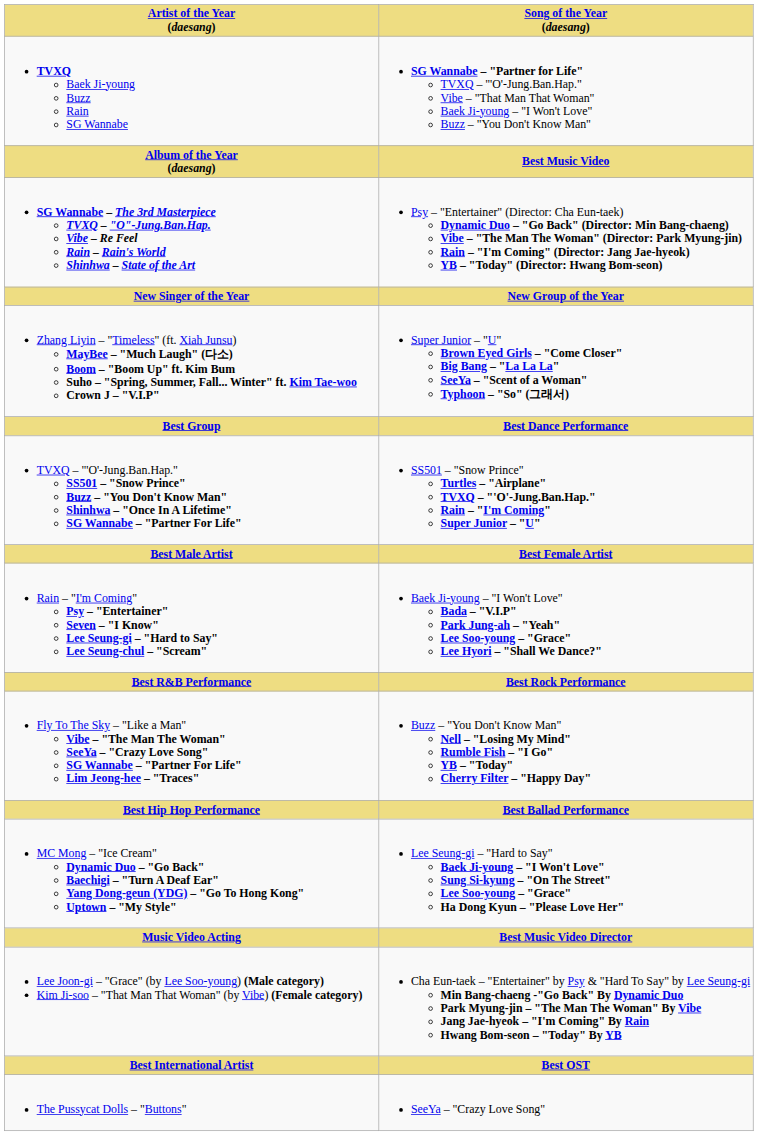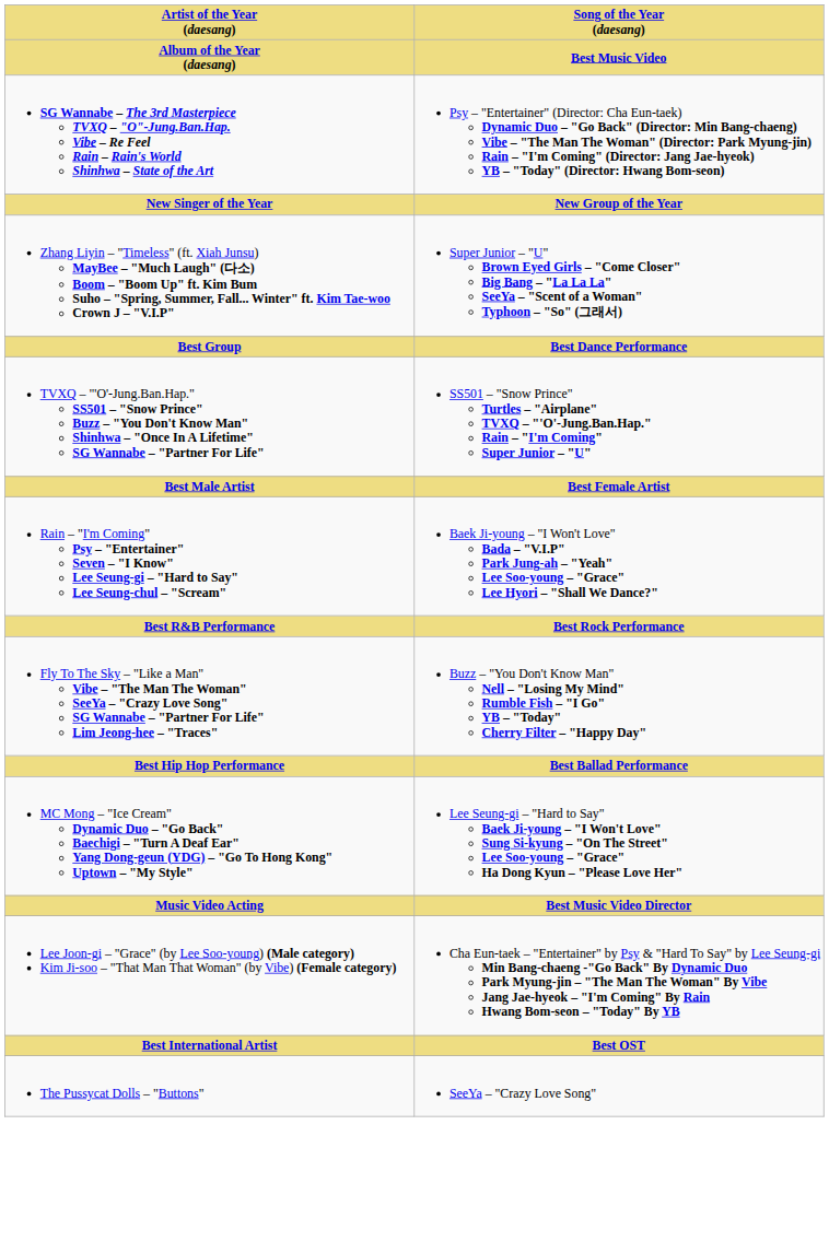 <table class="wikitable">
 <tr>
 <th style="background:#EEDD82; width:50%"><a href='#'>Artist of the Year</a><br>(<em>daesang</em>)</th>
 <th style="background:#EEDD82; width:50%"><a href='#'>Song of the Year</a><br>(<em>daesang</em>)</th>
-</tr>
-<tr>
-<td style="vertical-align:top"><br><ul><li><strong><a href='#'>TVXQ</a></strong><ul><li><a href='#'>Baek Ji-young</a></li><li><a href='#'>Buzz</a></li><li><a href='#'>Rain</a></li><li><a href='#'>SG Wannabe</a></li></ul></li></ul></td>
-<td style="vertical-align:top"><br><ul><li><strong><a href='#'>SG Wannabe</a> – "Partner for Life"</strong><ul><li><a href='#'>TVXQ</a> – "'O'-Jung.Ban.Hap."</li><li><a href='#'>Vibe</a> – "That Man That Woman"</li><li><a href='#'>Baek Ji-young</a> – "I Won't Love"</li><li><a href='#'>Buzz</a> – "You Don't Know Man"</li></ul></li></ul></td>
 </tr>
 <tr>
 <th style="background:#EEDD82; width:50%"><a href='#'>Album of the Year</a><br>(<em>daesang</em>)</th>
 <th style="background:#EEDD82; width:50%"><a href='#'>Best Music Video</a></th>
 </tr>
 <tr>
 <td style="vertical-align:top"><br><ul><li><strong><a href='#'>SG Wannabe</a> – <em><a href='#'>The 3rd Masterpiece</a><strong><em><ul><li><a href='#'>TVXQ</a> – </em><a href='#'>"O"-Jung.Ban.Hap.</a><em></li><li><a href='#'>Vibe</a> – </em>Re Feel<em></li><li><a href='#'>Rain</a> – </em><a href='#'>Rain's World</a><em></li><li><a href='#'>Shinhwa</a> – </em><a href='#'>State of the Art</a><em></li></ul></li></ul></td>
 <td style="vertical-align:top"><br><ul><li></strong><a href='#'>Psy</a> – "Entertainer" (Director: Cha Eun-taek)<strong><ul><li><a href='#'>Dynamic Duo</a> – "Go Back" (Director: Min Bang-chaeng)</li><li><a href='#'>Vibe</a> – "The Man The Woman" (Director: Park Myung-jin)</li><li><a href='#'>Rain</a> – "I'm Coming" (Director: Jang Jae-hyeok)</li><li><a href='#'>YB</a> – "Today" (Director: Hwang Bom-seon)</li></ul></li></ul></td>
 </tr>
 <tr>
 <th style="background:#EEDD82; width:50%"><a href='#'>New Singer of the Year</a></th>
 <th style="background:#EEDD82; width:50%"><a href='#'>New Group of the Year</a></th>
 </tr>
 <tr>
 <td style="vertical-align:top"><br><ul><li></strong><a href='#'>Zhang Liyin</a> – "<a href='#'>Timeless</a>" (ft. <a href='#'>Xiah Junsu</a>)<strong><ul><li><a href='#'>MayBee</a> – "Much Laugh" (다소)</li><li><a href='#'>Boom</a> – "Boom Up" ft. Kim Bum</li><li>Suho – "Spring, Summer, Fall... Winter" ft. <a href='#'>Kim Tae-woo</a></li><li>Crown J – "V.I.P"</li></ul></li></ul></td>
 <td style="vertical-align:top"><br><ul><li></strong><a href='#'>Super Junior</a> – "<a href='#'>U</a>"<strong><ul><li><a href='#'>Brown Eyed Girls</a> – "Come Closer"</li><li><a href='#'>Big Bang</a> – "<a href='#'>La La La</a>"</li><li><a href='#'>SeeYa</a> – "Scent of a Woman"</li><li><a href='#'>Typhoon</a> – "So" (그래서)</li></ul></li></ul></td>
 </tr>
 <tr>
 <th style="background:#EEDD82; width:50%"><a href='#'>Best Group</a></th>
 <th style="background:#EEDD82; width:50%"><a href='#'>Best Dance Performance</a></th>
 </tr>
 <tr>
 <td style="vertical-align:top"><br><ul><li></strong><a href='#'>TVXQ</a> – "'O'-Jung.Ban.Hap."<strong><ul><li><a href='#'>SS501</a> – "Snow Prince"</li><li><a href='#'>Buzz</a> – "You Don't Know Man"</li><li><a href='#'>Shinhwa</a> – "Once In A Lifetime"</li><li><a href='#'>SG Wannabe</a> – "Partner For Life"</li></ul></li></ul></td>
 <td style="vertical-align:top"><br><ul><li></strong><a href='#'>SS501</a> – "Snow Prince"<strong><ul><li><a href='#'>Turtles</a> – "Airplane"</li><li><a href='#'>TVXQ</a> – "'O'-Jung.Ban.Hap."</li><li><a href='#'>Rain</a> – "<a href='#'>I'm Coming</a>"</li><li><a href='#'>Super Junior</a> – "<a href='#'>U</a>"</li></ul></li></ul></td>
 </tr>
 <tr>
 <th style="background:#EEDD82; width:50%"><a href='#'>Best Male Artist</a></th>
 <th style="background:#EEDD82; width:50%"><a href='#'>Best Female Artist</a></th>
 </tr>
 <tr>
 <td style="vertical-align:top"><br><ul><li></strong><a href='#'>Rain</a> – "<a href='#'>I'm Coming</a>"<strong><ul><li><a href='#'>Psy</a> – "Entertainer"</li><li><a href='#'>Seven</a> – "I Know"</li><li><a href='#'>Lee Seung-gi</a> – "Hard to Say"</li><li><a href='#'>Lee Seung-chul</a> – "Scream"</li></ul></li></ul></td>
 <td style="vertical-align:top"><br><ul><li></strong><a href='#'>Baek Ji-young</a> – "I Won't Love"<strong><ul><li><a href='#'>Bada</a> – "V.I.P"</li><li><a href='#'>Park Jung-ah</a> – "Yeah"</li><li><a href='#'>Lee Soo-young</a> – "Grace"</li><li><a href='#'>Lee Hyori</a> – "Shall We Dance?"</li></ul></li></ul></td>
 </tr>
 <tr>
 <th style="background:#EEDD82; width:50%"><a href='#'>Best R&B Performance</a></th>
 <th style="background:#EEDD82; width:50%"><a href='#'>Best Rock Performance</a></th>
 </tr>
 <tr>
 <td style="vertical-align:top"><br><ul><li></strong><a href='#'>Fly To The Sky</a> – "Like a Man"<strong><ul><li><a href='#'>Vibe</a> – "The Man The Woman"</li><li><a href='#'>SeeYa</a> – "Crazy Love Song"</li><li><a href='#'>SG Wannabe</a> – "Partner For Life"</li><li><a href='#'>Lim Jeong-hee</a> – "Traces"</li></ul></li></ul></td>
 <td style="vertical-align:top"><br><ul><li></strong><a href='#'>Buzz</a> – "You Don't Know Man"<strong><ul><li><a href='#'>Nell</a> – "Losing My Mind"</li><li><a href='#'>Rumble Fish</a> – "I Go"</li><li><a href='#'>YB</a> – "Today"</li><li><a href='#'>Cherry Filter</a> – "Happy Day"</li></ul></li></ul></td>
 </tr>
 <tr>
 <th style="background:#EEDD82; width:50%"><a href='#'>Best Hip Hop Performance</a></th>
 <th style="background:#EEDD82; width:50%"><a href='#'>Best Ballad Performance</a></th>
 </tr>
 <tr>
 <td style="vertical-align:top"><br><ul><li></strong><a href='#'>MC Mong</a> – "Ice Cream"<strong><ul><li><a href='#'>Dynamic Duo</a> – "Go Back"</li><li><a href='#'>Baechigi</a> – "Turn A Deaf Ear"</li><li><a href='#'>Yang Dong-geun (YDG)</a> – "Go To Hong Kong"</li><li><a href='#'>Uptown</a> – "My Style"</li></ul></li></ul></td>
 <td style="vertical-align:top"><br><ul><li></strong><a href='#'>Lee Seung-gi</a> – "Hard to Say"<strong><ul><li><a href='#'>Baek Ji-young</a> – "I Won't Love"</li><li><a href='#'>Sung Si-kyung</a> – "On The Street"</li><li><a href='#'>Lee Soo-young</a> – "Grace"</li><li>Ha Dong Kyun – "Please Love Her"</li></ul></li></ul></td>
 </tr>
 <tr>
 <th style="background:#EEDD82; width:50%"><a href='#'>Music Video Acting</a></th>
 <th style="background:#EEDD82; width:50%"><a href='#'>Best Music Video Director</a></th>
 </tr>
 <tr>
 <td style="vertical-align:top"><br><ul><li></strong><a href='#'>Lee Joon-gi</a> – "Grace" (by <a href='#'>Lee Soo-young</a>)<strong> (Male category)</li><li></strong><a href='#'>Kim Ji-soo</a> – "That Man That Woman" (by <a href='#'>Vibe</a>)<strong> (Female category)</li></ul></td>
 <td style="vertical-align:top"><br><ul><li></strong>Cha Eun-taek – "Entertainer" by <a href='#'>Psy</a> & "Hard To Say" by <a href='#'>Lee Seung-gi</a><strong><ul><li>Min Bang-chaeng -"Go Back" By <a href='#'>Dynamic Duo</a></li><li>Park Myung-jin – "The Man The Woman" By <a href='#'>Vibe</a></li><li>Jang Jae-hyeok – "I'm Coming" By <a href='#'>Rain</a></li><li>Hwang Bom-seon – "Today" By <a href='#'>YB</a></li></ul></li></ul></td>
 </tr>
 <tr>
 <th style="background:#EEDD82; width:50%"><a href='#'>Best International Artist</a></th>
 <th style="background:#EEDD82; width:50%"><a href='#'>Best OST</a></th>
 </tr>
 <tr>
 <td style="vertical-align:top"><br><ul><li></strong><a href='#'>The Pussycat Dolls</a> – "<a href='#'>Buttons</a>"<strong></li></ul></td>
 <td style="vertical-align:top"><br><ul><li></strong><a href='#'>SeeYa</a> – "Crazy Love Song"<strong></li></ul></td>
 </tr>
 </table>
